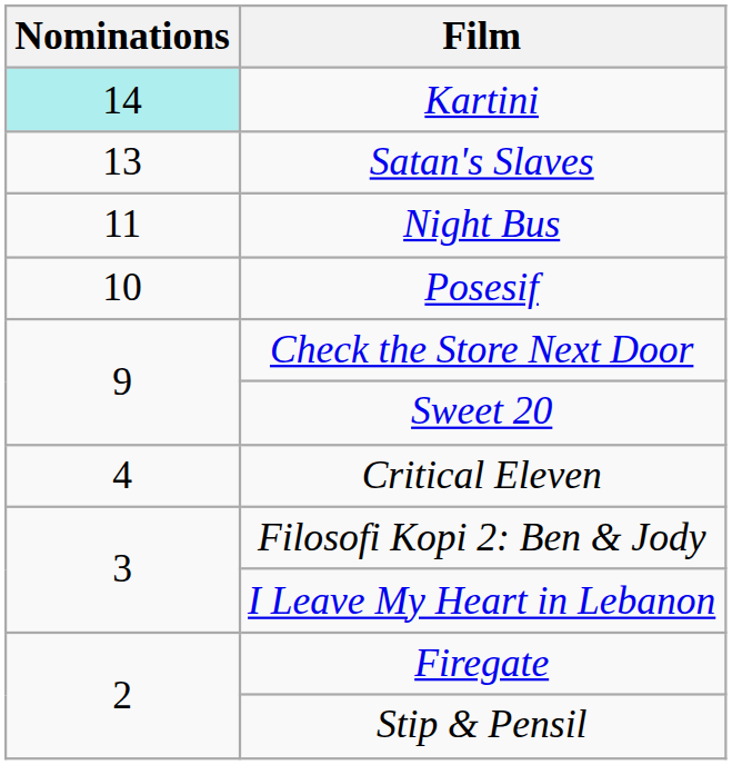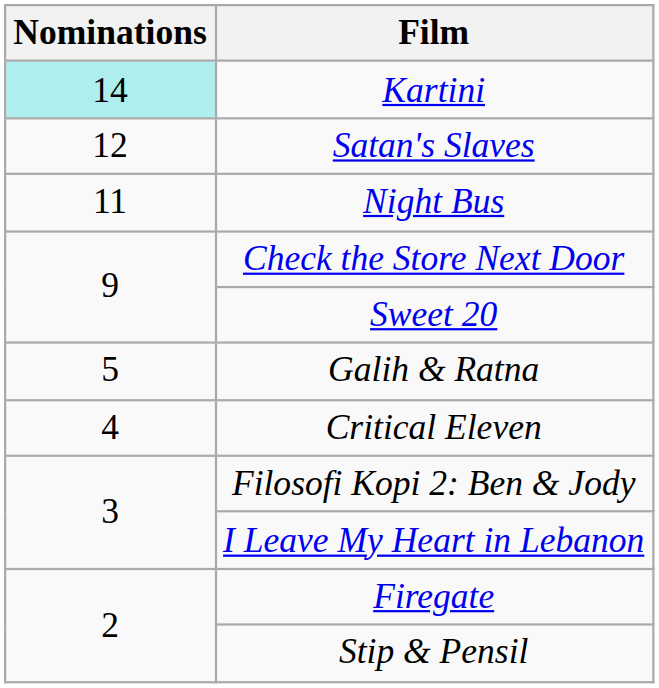 <table class="wikitable plainrowheaders" rowspan=2 style="text-align: center;">
 <tr>
 <th scope="col" style="width:55px;">Nominations</th>
 <th scope="col" style="text-align:center;">Film</th>
 </tr>
 <tr>
 <td style="background: paleturquoise;">14</td>
 <td><em><a href='#'>Kartini</a></em></td>
 </tr>
 <tr>
-<td>13</td>
+<td>12</td>
 <td><em><a href='#'>Satan's Slaves</a></em></td>
 </tr>
 <tr>
 <td>11</td>
 <td><em><a href='#'>Night Bus</a></em></td>
 </tr>
 <tr>
-<td>10</td>
-<td><em><a href='#'>Posesif</a></em></td>
-</tr>
-<tr>
 <td rowspan="2">9</td>
 <td><em><a href='#'>Check the Store Next Door</a></em></td>
 </tr>
 <tr>
 <td><em><a href='#'>Sweet 20</a></em></td>
+</tr>
+<tr>
+<td>5</td>
+<td><em>Galih & Ratna</em></td>
 </tr>
 <tr>
 <td>4</td>
 <td><em>Critical Eleven</em></td>
 </tr>
 <tr>
 <td rowspan="2">3</td>
 <td><em>Filosofi Kopi 2: Ben & Jody</em></td>
 </tr>
 <tr>
 <td><em><a href='#'>I Leave My Heart in Lebanon</a></em></td>
 </tr>
 <tr>
 <td rowspan="2">2</td>
 <td><em><a href='#'>Firegate</a></em></td>
 </tr>
 <tr>
 <td><em>Stip & Pensil</em></td>
 </tr>
 </table>
